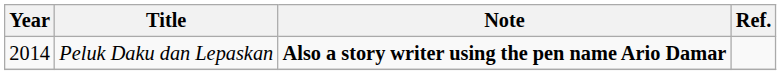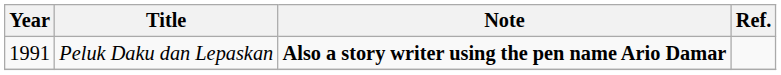 <table class="wikitable">
 <tr>
 <th>Year</th>
 <th>Title</th>
 <th>Note</th>
 <th>Ref.</th>
 </tr>
 <tr>
-<td align=center>2014</td>
+<td align=center>1991</td>
 <td><em>Peluk Daku dan Lepaskan</em></td>
 <td><strong>Also a story writer using the pen name Ario Damar</strong></td>
 <td align=center></td>
 </tr>
 <tr>
 </tr>
 </table>
